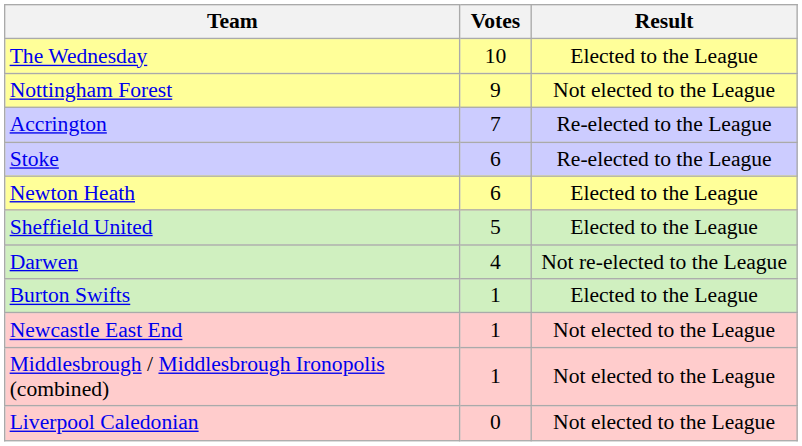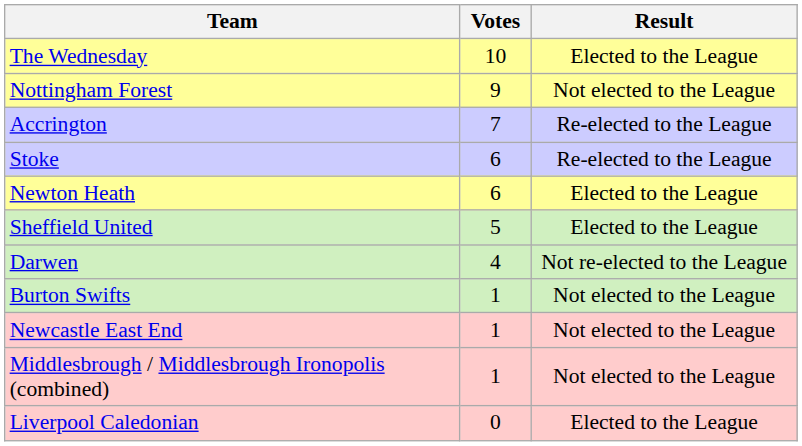 <table class="wikitable" style="text-align: center;">
 <tr>
 <th width=330>Team</th>
 <th width=45>Votes</th>
 <th width=190>Result</th>
 </tr>
 <tr style="background:#FFFF99;">
 <td align=left><a href='#'>The Wednesday</a></td>
 <td>10</td>
 <td>Elected to the League</td>
 </tr>
 <tr style="background:#FFFF99;">
 <td align=left><a href='#'>Nottingham Forest</a></td>
 <td>9</td>
 <td>Not elected to the League</td>
 </tr>
 <tr style="background:#CCCCFF;">
 <td align=left><a href='#'>Accrington</a></td>
 <td>7</td>
 <td>Re-elected to the League</td>
 </tr>
 <tr style="background:#CCCCFF;">
 <td align=left><a href='#'>Stoke</a></td>
 <td>6</td>
 <td>Re-elected to the League</td>
 </tr>
 <tr style="background:#FFFF99;">
 <td align=left><a href='#'>Newton Heath</a></td>
 <td>6</td>
 <td>Elected to the League</td>
 </tr>
 <tr bgcolor="#D0F0C0">
 <td align=left><a href='#'>Sheffield United</a></td>
 <td>5</td>
 <td>Elected to the League</td>
 </tr>
 <tr style="background:#D0F0C0;">
 <td align=left><a href='#'>Darwen</a></td>
 <td>4</td>
 <td>Not re-elected to the League</td>
 </tr>
 <tr bgcolor="#D0F0C0">
 <td align=left><a href='#'>Burton Swifts</a></td>
 <td>1</td>
-<td>Elected to the League</td>
+<td>Not elected to the League</td>
 </tr>
 <tr bgcolor="#FFCCCC">
 <td align=left><a href='#'>Newcastle East End</a></td>
 <td>1</td>
 <td>Not elected to the League</td>
 </tr>
 <tr bgcolor="#FFCCCC">
 <td align=left><a href='#'>Middlesbrough</a> / <a href='#'>Middlesbrough Ironopolis</a> (combined)</td>
 <td>1</td>
 <td>Not elected to the League</td>
 </tr>
 <tr bgcolor="#FFCCCC">
 <td align=left><a href='#'>Liverpool Caledonian</a></td>
 <td>0</td>
-<td>Not elected to the League</td>
+<td>Elected to the League</td>
 </tr>
 </table>
